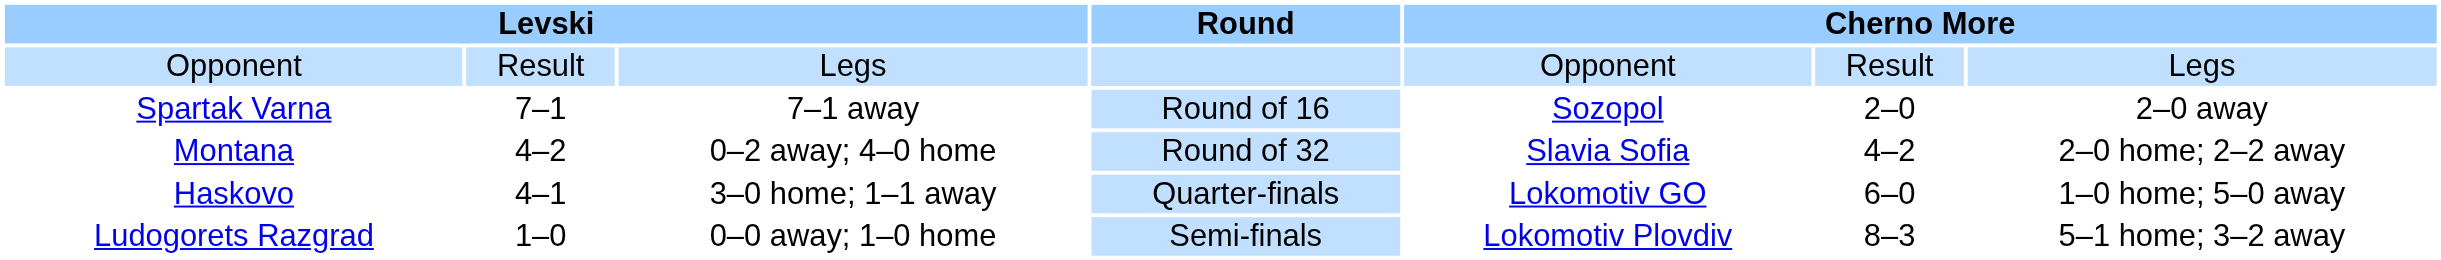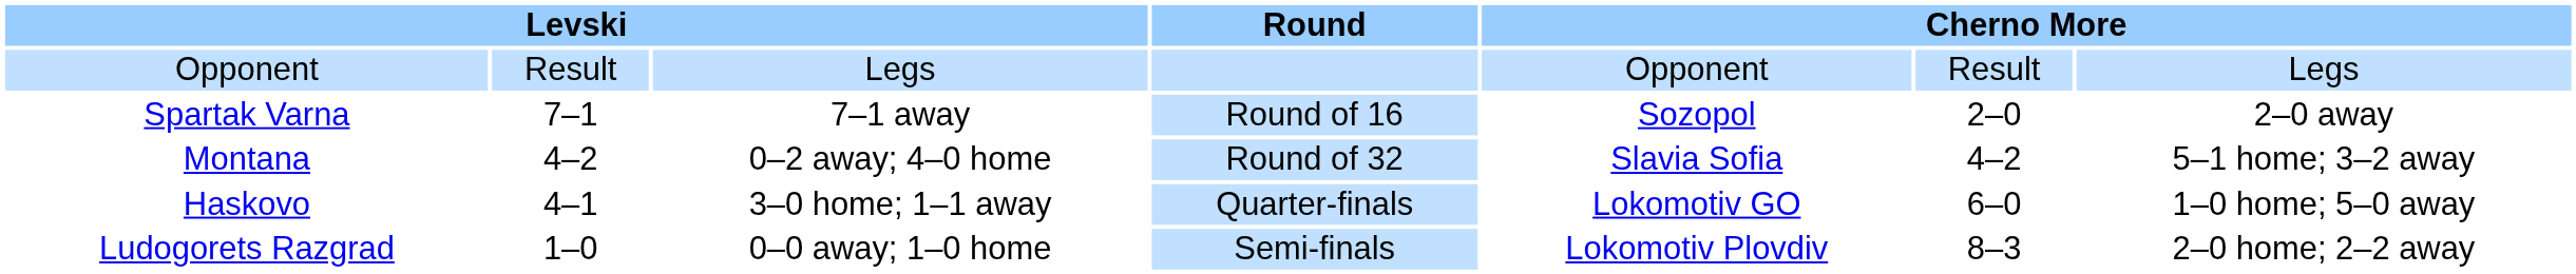 <table width="100%" style="text-align:center">
 <tr valign=top bgcolor=#99ccff>
 <th colspan=3 style="width:1*">Levski</th>
 <th><strong>Round</strong></th>
 <th colspan=3 style="width:1*">Cherno More</th>
 </tr>
 <tr valign=top bgcolor=#c1e0ff>
 <td>Opponent</td>
 <td>Result</td>
 <td>Legs</td>
 <td bgcolor=#c1e0ff></td>
 <td>Opponent</td>
 <td>Result</td>
 <td>Legs</td>
 </tr>
 <tr>
 <td><a href='#'>Spartak Varna</a></td>
 <td>7–1</td>
 <td>7–1 away</td>
 <td bgcolor="#c1e0ff">Round of 16</td>
 <td><a href='#'>Sozopol</a></td>
 <td>2–0</td>
 <td>2–0 away</td>
 </tr>
 <tr>
 <td><a href='#'>Montana</a></td>
 <td>4–2</td>
 <td>0–2 away; 4–0 home</td>
 <td bgcolor="#c1e0ff">Round of 32</td>
 <td><a href='#'>Slavia Sofia</a></td>
 <td>4–2</td>
-<td>2–0 home; 2–2 away</td>
+<td>5–1 home; 3–2 away</td>
 </tr>
 <tr>
 <td><a href='#'>Haskovo</a></td>
 <td>4–1</td>
 <td>3–0 home; 1–1 away</td>
 <td bgcolor="#c1e0ff">Quarter-finals</td>
 <td><a href='#'>Lokomotiv GO</a></td>
 <td>6–0</td>
 <td>1–0 home; 5–0 away</td>
 </tr>
 <tr>
 <td><a href='#'>Ludogorets Razgrad</a></td>
 <td>1–0</td>
 <td>0–0 away; 1–0 home</td>
 <td bgcolor="#c1e0ff">Semi-finals</td>
 <td><a href='#'>Lokomotiv Plovdiv</a></td>
 <td>8–3</td>
-<td>5–1 home; 3–2 away</td>
+<td>2–0 home; 2–2 away</td>
 </tr>
 </table>
